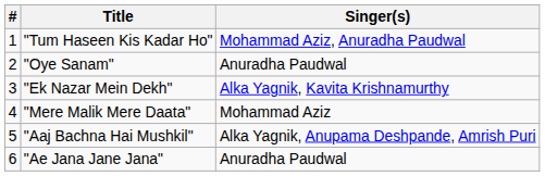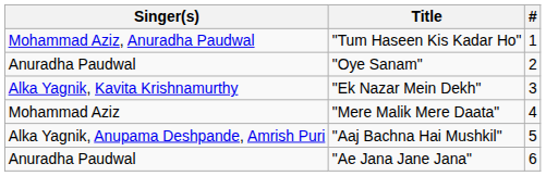 <table class="wikitable" style="font-size:95%;">
 <tr>
+<th>Singer(s)</th>
+<th>Title</th>
 <th>#</th>
-<th>Title</th>
-<th>Singer(s)</th>
 </tr>
 <tr>
+<td><a href='#'>Mohammad Aziz</a>, <a href='#'>Anuradha Paudwal</a></td>
+<td>"Tum Haseen Kis Kadar Ho"</td>
 <td>1</td>
-<td>"Tum Haseen Kis Kadar Ho"</td>
-<td><a href='#'>Mohammad Aziz</a>, <a href='#'>Anuradha Paudwal</a></td>
 </tr>
 <tr>
+<td>Anuradha Paudwal</td>
+<td>"Oye Sanam"</td>
 <td>2</td>
-<td>"Oye Sanam"</td>
-<td>Anuradha Paudwal</td>
 </tr>
 <tr>
+<td><a href='#'>Alka Yagnik</a>, <a href='#'>Kavita Krishnamurthy</a></td>
+<td>"Ek Nazar Mein Dekh"</td>
 <td>3</td>
-<td>"Ek Nazar Mein Dekh"</td>
-<td><a href='#'>Alka Yagnik</a>, <a href='#'>Kavita Krishnamurthy</a></td>
 </tr>
 <tr>
+<td>Mohammad Aziz</td>
+<td>"Mere Malik Mere Daata"</td>
 <td>4</td>
-<td>"Mere Malik Mere Daata"</td>
-<td>Mohammad Aziz</td>
 </tr>
 <tr>
+<td>Alka Yagnik, <a href='#'>Anupama Deshpande</a>, <a href='#'>Amrish Puri</a></td>
+<td>"Aaj Bachna Hai Mushkil"</td>
 <td>5</td>
-<td>"Aaj Bachna Hai Mushkil"</td>
-<td>Alka Yagnik, <a href='#'>Anupama Deshpande</a>, <a href='#'>Amrish Puri</a></td>
 </tr>
 <tr>
+<td>Anuradha Paudwal</td>
+<td>"Ae Jana Jane Jana"</td>
 <td>6</td>
-<td>"Ae Jana Jane Jana"</td>
-<td>Anuradha Paudwal</td>
 </tr>
 </table>
